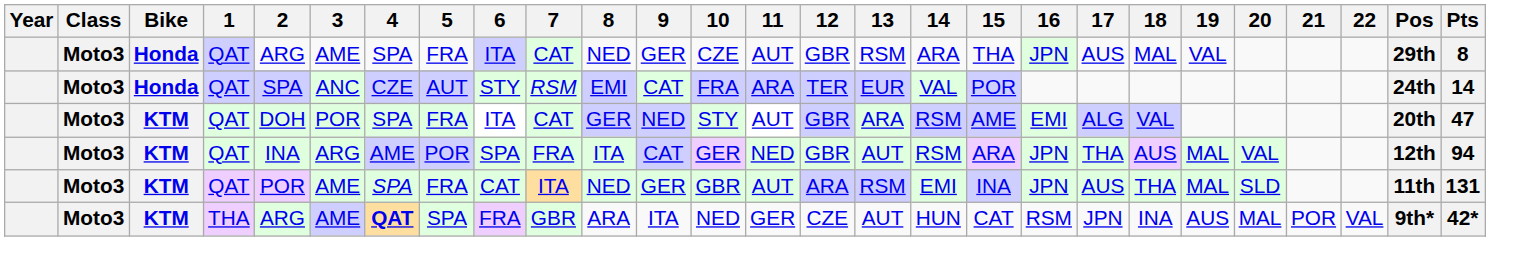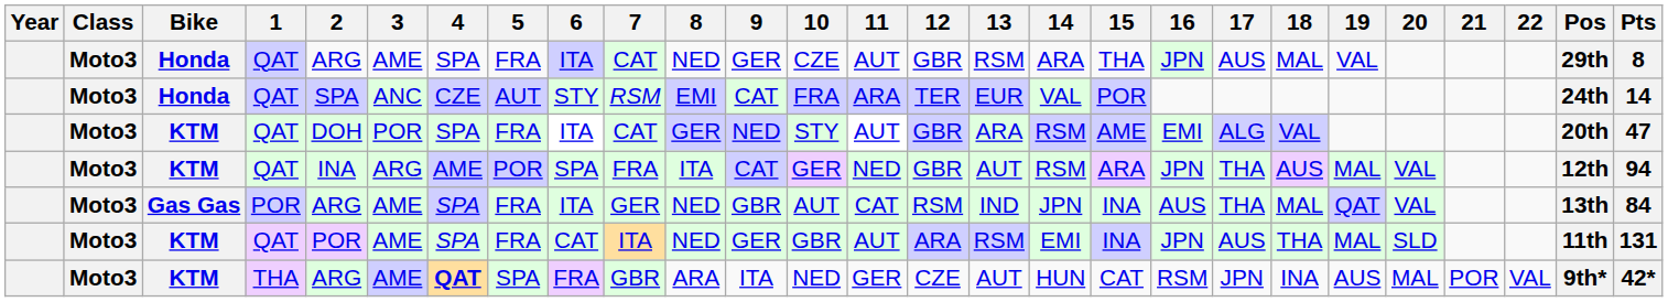 <table class="wikitable" style="text-align:center;">
 <tr>
 <th>Year</th>
 <th>Class</th>
 <th>Bike</th>
 <th>1</th>
 <th>2</th>
 <th>3</th>
 <th>4</th>
 <th>5</th>
 <th>6</th>
 <th>7</th>
 <th>8</th>
 <th>9</th>
 <th>10</th>
 <th>11</th>
 <th>12</th>
 <th>13</th>
 <th>14</th>
 <th>15</th>
 <th>16</th>
 <th>17</th>
 <th>18</th>
 <th>19</th>
 <th>20</th>
 <th>21</th>
 <th>22</th>
 <th>Pos</th>
 <th>Pts</th>
 </tr>
 <tr>
 <th></th>
 <th>Moto3</th>
 <th><a href='#'>Honda</a></th>
 <td style="background:#CFCFFF;"><a href='#'>QAT</a><br></td>
 <td><a href='#'>ARG</a></td>
 <td><a href='#'>AME</a></td>
 <td><a href='#'>SPA</a></td>
 <td><a href='#'>FRA</a></td>
 <td style="background:#CFCFFF;"><a href='#'>ITA</a><br></td>
 <td style="background:#DFFFDF;"><a href='#'>CAT</a><br></td>
 <td><a href='#'>NED</a></td>
 <td><a href='#'>GER</a></td>
 <td><a href='#'>CZE</a></td>
 <td><a href='#'>AUT</a></td>
 <td><a href='#'>GBR</a></td>
 <td><a href='#'>RSM</a></td>
 <td><a href='#'>ARA</a></td>
 <td><a href='#'>THA</a></td>
 <td style="background:#DFFFDF;"><a href='#'>JPN</a><br></td>
 <td><a href='#'>AUS</a></td>
 <td><a href='#'>MAL</a></td>
 <td><a href='#'>VAL</a></td>
 <td></td>
 <td></td>
 <td></td>
 <th>29th</th>
 <th>8</th>
 </tr>
 <tr>
 <th></th>
 <th>Moto3</th>
 <th><a href='#'>Honda</a></th>
 <td style="background:#cfcfff;"><a href='#'>QAT</a><br></td>
 <td style="background:#cfcfff;"><a href='#'>SPA</a><br></td>
 <td style="background:#dfffdf;"><a href='#'>ANC</a><br></td>
 <td style="background:#cfcfff;"><a href='#'>CZE</a><br></td>
 <td style="background:#cfcfff;"><a href='#'>AUT</a><br></td>
 <td style="background:#dfffdf;"><a href='#'>STY</a><br></td>
 <td style="background:#dfffdf;"><em><a href='#'>RSM</a></em><br></td>
 <td style="background:#cfcfff;"><a href='#'>EMI</a><br></td>
 <td style="background:#dfffdf;"><a href='#'>CAT</a><br></td>
 <td style="background:#cfcfff;"><a href='#'>FRA</a><br></td>
 <td style="background:#cfcfff;"><a href='#'>ARA</a><br></td>
 <td style="background:#cfcfff;"><a href='#'>TER</a><br></td>
 <td style="background:#cfcfff;"><a href='#'>EUR</a><br></td>
 <td style="background:#dfffdf;"><a href='#'>VAL</a><br></td>
 <td style="background:#cfcfff;"><a href='#'>POR</a><br></td>
 <td></td>
 <td></td>
 <td></td>
 <td></td>
 <td></td>
 <td></td>
 <td></td>
 <th>24th</th>
 <th>14</th>
 </tr>
 <tr>
 <th></th>
 <th>Moto3</th>
 <th><a href='#'>KTM</a></th>
 <td style="background:#dfffdf;"><a href='#'>QAT</a><br></td>
 <td style="background:#dfffdf;"><a href='#'>DOH</a><br></td>
 <td style="background:#dfffdf;"><a href='#'>POR</a><br></td>
 <td style="background:#dfffdf;"><a href='#'>SPA</a><br></td>
 <td style="background:#dfffdf;"><a href='#'>FRA</a><br></td>
 <td style="background:#ffffff;"><a href='#'>ITA</a><br></td>
 <td style="background:#dfffdf;"><a href='#'>CAT</a><br></td>
 <td style="background:#cfcfff;"><a href='#'>GER</a><br></td>
 <td style="background:#cfcfff;"><a href='#'>NED</a><br></td>
 <td style="background:#dfffdf;"><a href='#'>STY</a><br></td>
 <td style="background:#ffffff;"><a href='#'>AUT</a><br></td>
 <td style="background:#cfcfff;"><a href='#'>GBR</a><br></td>
 <td style="background:#dfffdf;"><a href='#'>ARA</a><br></td>
 <td style="background:#cfcfff;"><a href='#'>RSM</a><br></td>
 <td style="background:#cfcfff;"><a href='#'>AME</a><br></td>
 <td style="background:#dfffdf;"><a href='#'>EMI</a><br></td>
 <td style="background:#cfcfff;"><a href='#'>ALG</a><br></td>
 <td style="background:#cfcfff;"><a href='#'>VAL</a><br></td>
 <td></td>
 <td></td>
 <td></td>
 <td></td>
 <th>20th</th>
 <th>47</th>
 </tr>
 <tr>
 <th></th>
 <th>Moto3</th>
 <th><a href='#'>KTM</a></th>
 <td style="background:#dfffdf;"><a href='#'>QAT</a><br></td>
 <td style="background:#dfffdf;"><a href='#'>INA</a><br></td>
 <td style="background:#dfffdf;"><a href='#'>ARG</a><br></td>
 <td style="background:#cfcfff;"><a href='#'>AME</a><br></td>
 <td style="background:#cfcfff;"><a href='#'>POR</a><br></td>
 <td style="background:#dfffdf;"><a href='#'>SPA</a><br></td>
 <td style="background:#dfffdf;"><a href='#'>FRA</a><br></td>
 <td style="background:#dfffdf;"><a href='#'>ITA</a><br></td>
 <td style="background:#cfcfff;"><a href='#'>CAT</a><br></td>
 <td style="background:#efcfff;"><a href='#'>GER</a><br></td>
 <td style="background:#dfffdf;"><a href='#'>NED</a><br></td>
 <td style="background:#dfffdf;"><a href='#'>GBR</a><br></td>
 <td style="background:#dfffdf;"><a href='#'>AUT</a><br></td>
 <td style="background:#dfffdf;"><a href='#'>RSM</a><br></td>
 <td style="background:#efcfff;"><a href='#'>ARA</a><br></td>
 <td style="background:#dfffdf;"><a href='#'>JPN</a><br></td>
 <td style="background:#dfffdf;"><a href='#'>THA</a><br></td>
 <td style="background:#efcfff;"><a href='#'>AUS</a><br></td>
 <td style="background:#dfffdf;"><a href='#'>MAL</a><br></td>
 <td style="background:#dfffdf;"><a href='#'>VAL</a><br></td>
 <td></td>
 <td></td>
 <th>12th</th>
 <th>94</th>
 </tr>
 <tr>
 <th></th>
 <th>Moto3</th>
+<th><a href='#'>Gas Gas</a></th>
+<td style="background:#CFCFFF;"><a href='#'>POR</a><br></td>
+<td style="background:#DFFFDF;"><a href='#'>ARG</a><br></td>
+<td style="background:#DFFFDF;"><a href='#'>AME</a><br></td>
+<td style="background:#CFCFFF;"><em><a href='#'>SPA</a></em><br></td>
+<td style="background:#DFFFDF;"><a href='#'>FRA</a><br></td>
+<td style="background:#DFFFDF;"><a href='#'>ITA</a><br></td>
+<td style="background:#DFFFDF;"><a href='#'>GER</a><br></td>
+<td style="background:#DFFFDF;"><a href='#'>NED</a><br></td>
+<td style="background:#DFFFDF;"><a href='#'>GBR</a><br></td>
+<td style="background:#DFFFDF;"><a href='#'>AUT</a><br></td>
+<td style="background:#DFFFDF;"><a href='#'>CAT</a><br></td>
+<td style="background:#DFFFDF;"><a href='#'>RSM</a><br></td>
+<td style="background:#DFFFDF;"><a href='#'>IND</a><br></td>
+<td style="background:#DFFFDF;"><a href='#'>JPN</a><br></td>
+<td style="background:#DFFFDF;"><a href='#'>INA</a><br></td>
+<td style="background:#DFFFDF;"><a href='#'>AUS</a><br></td>
+<td style="background:#DFFFDF;"><a href='#'>THA</a><br></td>
+<td style="background:#DFFFDF;"><a href='#'>MAL</a><br></td>
+<td style="background:#CFCFFF;"><a href='#'>QAT</a><br></td>
+<td style="background:#DFFFDF;"><a href='#'>VAL</a><br></td>
+<td></td>
+<td></td>
+<th>13th</th>
+<th>84</th>
+</tr>
+<tr>
+<th></th>
+<th>Moto3</th>
 <th><a href='#'>KTM</a></th>
 <td style="background:#EFCFFF;"><a href='#'>QAT</a><br></td>
 <td style="background:#EFCFFF;"><a href='#'>POR</a><br></td>
 <td style="background:#DFFFDF;"><a href='#'>AME</a><br></td>
 <td style="background:#DFFFDF;"><em><a href='#'>SPA</a></em><br></td>
 <td style="background:#DFFFDF;"><a href='#'>FRA</a><br></td>
 <td style="background:#DFFFDF;"><a href='#'>CAT</a><br></td>
 <td style="background:#FFDF9F;"><a href='#'>ITA</a><br></td>
 <td style="background:#DFFFDF;"><a href='#'>NED</a><br></td>
 <td style="background:#DFFFDF;"><a href='#'>GER</a><br></td>
 <td style="background:#DFFFDF;"><a href='#'>GBR</a><br></td>
 <td style="background:#DFFFDF;"><a href='#'>AUT</a><br></td>
 <td style="background:#CFCFFF;"><a href='#'>ARA</a><br></td>
 <td style="background:#CFCFFF;"><a href='#'>RSM</a><br></td>
 <td style="background:#DFFFDF;"><a href='#'>EMI</a><br></td>
 <td style="background:#CFCFFF;"><a href='#'>INA</a><br></td>
 <td style="background:#DFFFDF;"><a href='#'>JPN</a><br></td>
 <td style="background:#DFFFDF;"><a href='#'>AUS</a><br></td>
 <td style="background:#DFFFDF;"><a href='#'>THA</a><br></td>
 <td style="background:#DFFFDF;"><a href='#'>MAL</a><br></td>
 <td style="background:#DFFFDF;"><a href='#'>SLD</a><br></td>
 <td></td>
 <td></td>
 <th>11th</th>
 <th>131</th>
 </tr>
 <tr>
 <th></th>
 <th>Moto3</th>
 <th><a href='#'>KTM</a></th>
 <td style="background:#EFCFFF;"><a href='#'>THA</a><br></td>
 <td style="background:#DFFFDF;"><a href='#'>ARG</a><br></td>
 <td style="background:#CFCFFF;"><a href='#'>AME</a><br></td>
 <td style="background:#FFDF9F;"><strong><a href='#'>QAT</a></strong><br></td>
 <td style="background:#DFFFDF;"><a href='#'>SPA</a><br></td>
 <td style="background:#EFCFFF;"><a href='#'>FRA</a><br></td>
 <td style="background:#DFFFDF;"><a href='#'>GBR</a><br></td>
 <td style="background:#;"><a href='#'>ARA</a><br></td>
 <td style="background:#;"><a href='#'>ITA</a><br></td>
 <td style="background:#;"><a href='#'>NED</a><br></td>
 <td style="background:#;"><a href='#'>GER</a><br></td>
 <td style="background:#;"><a href='#'>CZE</a><br></td>
 <td style="background:#;"><a href='#'>AUT</a><br></td>
 <td style="background:#;"><a href='#'>HUN</a><br></td>
 <td style="background:#;"><a href='#'>CAT</a><br></td>
 <td style="background:#;"><a href='#'>RSM</a><br></td>
 <td style="background:#;"><a href='#'>JPN</a><br></td>
 <td style="background:#;"><a href='#'>INA</a><br></td>
 <td style="background:#;"><a href='#'>AUS</a><br></td>
 <td style="background:#;"><a href='#'>MAL</a><br></td>
 <td style="background:#;"><a href='#'>POR</a><br></td>
 <td style="background:#;"><a href='#'>VAL</a><br></td>
 <th>9th*</th>
 <th>42*</th>
 </tr>
 </table>
